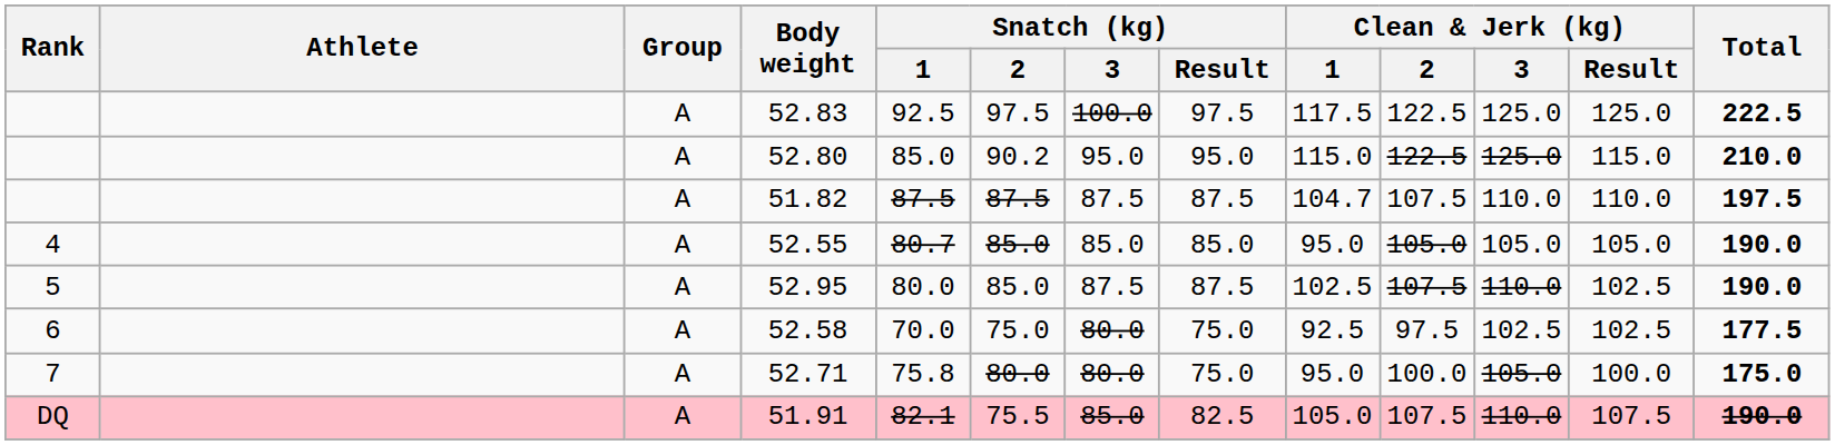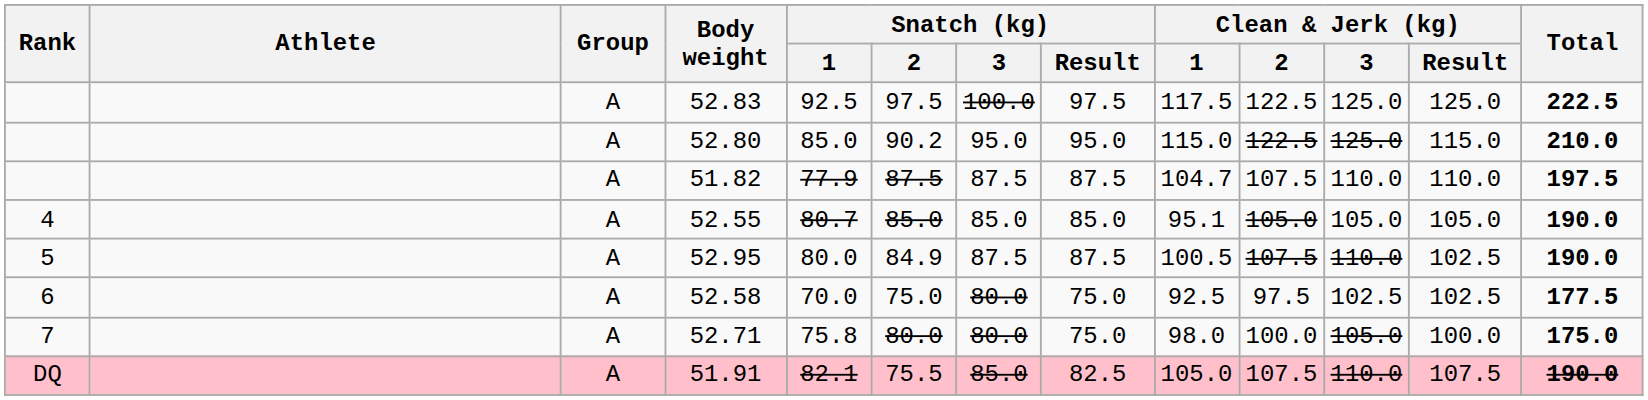 <table class = "wikitable" style="text-align:center;">
 <tr>
 <th rowspan=2 width=40>Rank</th>
 <th rowspan=2 width=250>Athlete</th>
 <th rowspan=2 width=50>Group</th>
 <th rowspan=2 width=60>Body weight</th>
 <th colspan=4>Snatch (kg)</th>
 <th colspan=4>Clean & Jerk (kg)</th>
 <th rowspan=2 width=60>Total</th>
 </tr>
 <tr>
 <th width=40>1</th>
 <th width=40>2</th>
 <th width=40>3</th>
 <th width=55>Result</th>
 <th width=40>1</th>
 <th width=40>2</th>
 <th width=40>3</th>
 <th width=55>Result</th>
 </tr>
 <tr>
 <td></td>
 <td align=left></td>
 <td>A</td>
 <td>52.83</td>
 <td>92.5</td>
 <td>97.5</td>
 <td><s>100.0</s></td>
 <td>97.5</td>
 <td>117.5</td>
 <td>122.5</td>
 <td>125.0</td>
 <td>125.0</td>
 <td><strong>222.5</strong></td>
 </tr>
 <tr>
 <td></td>
 <td align=left></td>
 <td>A</td>
 <td>52.80</td>
 <td>85.0</td>
 <td>90.2</td>
 <td>95.0</td>
 <td>95.0</td>
 <td>115.0</td>
 <td><s>122.5</s></td>
 <td><s>125.0</s></td>
 <td>115.0</td>
 <td><strong>210.0</strong></td>
 </tr>
 <tr>
 <td></td>
 <td align=left></td>
 <td>A</td>
 <td>51.82</td>
-<td><s>87.5</s></td>
+<td><s>77.9</s></td>
 <td><s>87.5</s></td>
 <td>87.5</td>
 <td>87.5</td>
 <td>104.7</td>
 <td>107.5</td>
 <td>110.0</td>
 <td>110.0</td>
 <td><strong>197.5</strong></td>
 </tr>
 <tr>
 <td>4</td>
 <td align=left></td>
 <td>A</td>
 <td>52.55</td>
 <td><s>80.7</s></td>
 <td><s>85.0</s></td>
 <td>85.0</td>
 <td>85.0</td>
-<td>95.0</td>
+<td>95.1</td>
 <td><s>105.0</s></td>
 <td>105.0</td>
 <td>105.0</td>
 <td><strong>190.0</strong></td>
 </tr>
 <tr>
 <td>5</td>
 <td align=left></td>
 <td>A</td>
 <td>52.95</td>
 <td>80.0</td>
-<td>85.0</td>
+<td>84.9</td>
 <td>87.5</td>
 <td>87.5</td>
-<td>102.5</td>
+<td>100.5</td>
 <td><s>107.5</s></td>
 <td><s>110.0</s></td>
 <td>102.5</td>
 <td><strong>190.0</strong></td>
 </tr>
 <tr>
 <td>6</td>
 <td align=left></td>
 <td>A</td>
 <td>52.58</td>
 <td>70.0</td>
 <td>75.0</td>
 <td><s>80.0</s></td>
 <td>75.0</td>
 <td>92.5</td>
 <td>97.5</td>
 <td>102.5</td>
 <td>102.5</td>
 <td><strong>177.5</strong></td>
 </tr>
 <tr>
 <td>7</td>
 <td align=left></td>
 <td>A</td>
 <td>52.71</td>
 <td>75.8</td>
 <td><s>80.0</s></td>
 <td><s>80.0</s></td>
 <td>75.0</td>
-<td>95.0</td>
+<td>98.0</td>
 <td>100.0</td>
 <td><s>105.0</s></td>
 <td>100.0</td>
 <td><strong>175.0</strong></td>
 </tr>
 <tr bgcolor=pink>
 <td>DQ</td>
 <td align=left></td>
 <td>A</td>
 <td>51.91</td>
 <td><s>82.1</s></td>
 <td>75.5</td>
 <td><s>85.0</s></td>
 <td>82.5</td>
 <td>105.0</td>
 <td>107.5</td>
 <td><s>110.0</s></td>
 <td>107.5</td>
 <td><s><strong>190.0</strong></s></td>
 </tr>
 </table>
